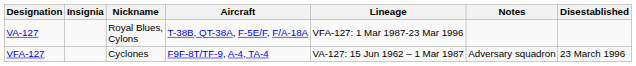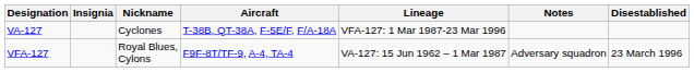 <table class="wikitable">
 <tr>
 <th>Designation</th>
 <th>Insignia</th>
 <th>Nickname</th>
 <th>Aircraft</th>
 <th>Lineage</th>
 <th>Notes</th>
 <th>Disestablished</th>
 </tr>
 <tr>
 <td><a href='#'>VA-127</a></td>
 <td><br></td>
-<td>Royal Blues,<br>Cylons</td>
+<td>Cyclones</td>
 <td><a href='#'>T-38B, QT-38A</a>, <a href='#'>F-5E/F</a>, <a href='#'>F/A-18A</a></td>
 <td style="white-space: nowrap;">VFA-127: 1 Mar 1987-23 Mar 1996</td>
 <td></td>
 </tr>
 <tr>
 <td><a href='#'>VFA-127</a></td>
 <td></td>
-<td>Cyclones</td>
+<td>Royal Blues,<br>Cylons</td>
 <td><a href='#'>F9F-8T/TF-9</a>, <a href='#'>A-4, TA-4</a></td>
 <td>VA-127: 15 Jun 1962 – 1 Mar 1987</td>
 <td>Adversary squadron</td>
 <td>23 March 1996</td>
 </tr>
 </table>
